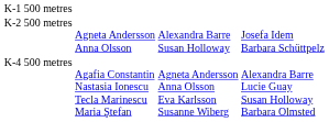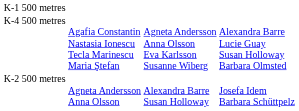 <table>
 <tr valign="top">
 <td>K-1 500 metres<br></td>
 <td></td>
 <td></td>
 <td></td>
 </tr>
 <tr valign="top">
+<td>K-4 500 metres<br></td>
+<td><br><a href='#'>Agafia Constantin</a><br><a href='#'>Nastasia Ionescu</a><br><a href='#'>Tecla Marinescu</a><br><a href='#'>Maria Ştefan</a></td>
+<td><br><a href='#'>Agneta Andersson</a><br><a href='#'>Anna Olsson</a><br><a href='#'>Eva Karlsson</a><br><a href='#'>Susanne Wiberg</a></td>
+<td><br><a href='#'>Alexandra Barre</a><br><a href='#'>Lucie Guay</a><br><a href='#'>Susan Holloway</a><br><a href='#'>Barbara Olmsted</a></td>
+</tr>
+<tr valign="top">
 <td>K-2 500 metres<br></td>
 <td> <br> <a href='#'>Agneta Andersson</a> <br> <a href='#'>Anna Olsson</a></td>
 <td> <br> <a href='#'>Alexandra Barre</a> <br> <a href='#'>Susan Holloway</a></td>
 <td> <br> <a href='#'>Josefa Idem</a> <br> <a href='#'>Barbara Schüttpelz</a></td>
 </tr>
-<tr valign="top">
-<td>K-4 500 metres<br></td>
-<td><br><a href='#'>Agafia Constantin</a><br><a href='#'>Nastasia Ionescu</a><br><a href='#'>Tecla Marinescu</a><br><a href='#'>Maria Ştefan</a></td>
-<td><br><a href='#'>Agneta Andersson</a><br><a href='#'>Anna Olsson</a><br><a href='#'>Eva Karlsson</a><br><a href='#'>Susanne Wiberg</a></td>
-<td><br><a href='#'>Alexandra Barre</a><br><a href='#'>Lucie Guay</a><br><a href='#'>Susan Holloway</a><br><a href='#'>Barbara Olmsted</a></td>
-</tr>
 </table>
